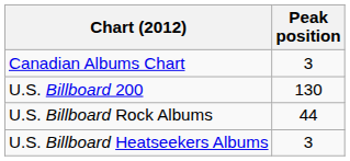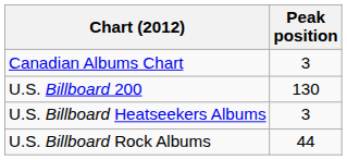 <table class="wikitable sortable">
 <tr>
 <th>Chart (2012)</th>
 <th>Peak<br>position</th>
 </tr>
 <tr>
 <td align="left"><a href='#'>Canadian Albums Chart</a></td>
 <td align="center">3</td>
 </tr>
 <tr>
 <td align="left">U.S. <a href='#'><em>Billboard</em> 200</a></td>
 <td align="center">130</td>
 </tr>
 <tr>
+<td align="left">U.S. <em>Billboard</em> <a href='#'>Heatseekers Albums</a></td>
+<td align="center">3</td>
+</tr>
+<tr>
 <td align="left">U.S. <em>Billboard</em> Rock Albums</td>
 <td align="center">44</td>
 </tr>
-<tr>
-<td align="left">U.S. <em>Billboard</em> <a href='#'>Heatseekers Albums</a></td>
-<td align="center">3</td>
-</tr>
 </table>
